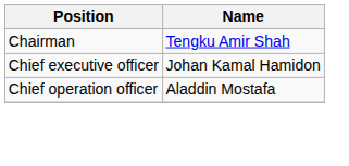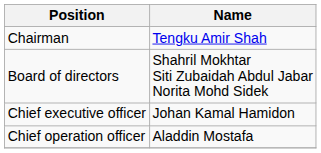 <table class="wikitable">
 <tr>
 <th>Position</th>
 <th>Name</th>
 </tr>
 <tr>
 <td>Chairman</td>
 <td> <a href='#'>Tengku Amir Shah</a></td>
+</tr>
+<tr>
+<td>Board of directors</td>
+<td> Shahril Mokhtar <br>  Siti Zubaidah Abdul Jabar <br>  Norita Mohd Sidek <br></td>
 </tr>
 <tr>
 <td>Chief executive officer</td>
 <td> Johan Kamal Hamidon</td>
 </tr>
 <tr>
 <td>Chief operation officer</td>
 <td> Aladdin Mostafa</td>
 </tr>
 <tr>
 </tr>
 </table>
